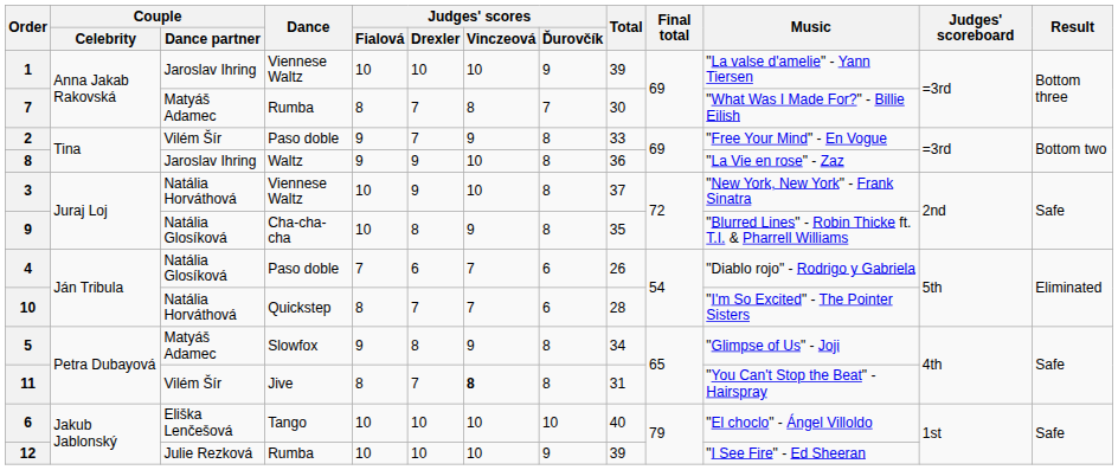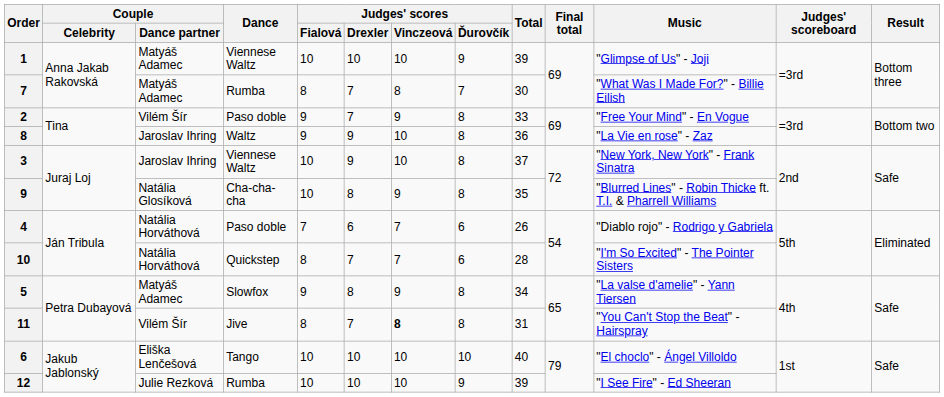 <table class="wikitable">
 <tr>
 <th rowspan="3">Order</th>
 <th colspan="2" rowspan="2">Couple</th>
 <th rowspan="3">Dance</th>
 <th colspan="4">Judges' scores</th>
 <th rowspan="3">Total</th>
 <th rowspan="3">Final total</th>
 <th rowspan="3">Music</th>
 <th rowspan="3">Judges' scoreboard</th>
 <th rowspan="3">Result</th>
 </tr>
 <tr>
 <th rowspan="2">Fialová</th>
 <th rowspan="2">Drexler</th>
 <th rowspan="2">Vinczeová</th>
 <th rowspan="2">Ďurovčík</th>
 </tr>
 <tr>
 <th>Celebrity</th>
 <th>Dance partner</th>
 </tr>
 <tr>
 <th>1</th>
 <td rowspan="2">Anna Jakab Rakovská</td>
-<td>Jaroslav Ihring</td>
+<td>Matyáš Adamec</td>
 <td>Viennese Waltz</td>
 <td>10</td>
 <td>10</td>
 <td>10</td>
 <td>9</td>
 <td>39</td>
 <td rowspan="2">69</td>
-<td>"<a href='#'>La valse d'amelie</a>" - <a href='#'>Yann Tiersen</a></td>
+<td>"<a href='#'>Glimpse of Us</a>" - <a href='#'>Joji</a></td>
 <td rowspan="2">=3rd</td>
 <td rowspan="2">Bottom three</td>
 </tr>
 <tr>
 <th>7</th>
 <td>Matyáš Adamec</td>
 <td>Rumba</td>
 <td>8</td>
 <td>7</td>
 <td>8</td>
 <td>7</td>
 <td>30</td>
 <td>"<a href='#'>What Was I Made For?</a>" - <a href='#'>Billie Eilish</a></td>
 </tr>
 <tr>
 <th>2</th>
 <td rowspan="2">Tina</td>
 <td>Vilém Šír</td>
 <td>Paso doble</td>
 <td>9</td>
 <td>7</td>
 <td>9</td>
 <td>8</td>
 <td>33</td>
 <td rowspan="2">69</td>
 <td>"<a href='#'>Free Your Mind</a>" - <a href='#'>En Vogue</a></td>
 <td rowspan="2">=3rd</td>
 <td rowspan="2">Bottom two</td>
 </tr>
 <tr>
 <th>8</th>
 <td>Jaroslav Ihring</td>
 <td>Waltz</td>
 <td>9</td>
 <td>9</td>
 <td>10</td>
 <td>8</td>
 <td>36</td>
 <td>"<a href='#'>La Vie en rose</a>" - <a href='#'>Zaz</a></td>
 </tr>
 <tr>
 <th>3</th>
 <td rowspan="2">Juraj Loj</td>
-<td>Natália Horváthová</td>
+<td>Jaroslav Ihring</td>
 <td>Viennese Waltz</td>
 <td>10</td>
 <td>9</td>
 <td>10</td>
 <td>8</td>
 <td>37</td>
 <td rowspan="2">72</td>
 <td>"<a href='#'>New York, New York</a>" - <a href='#'>Frank Sinatra</a></td>
 <td rowspan="2">2nd</td>
 <td rowspan="2">Safe</td>
 </tr>
 <tr>
 <th>9</th>
 <td>Natália Glosíková</td>
 <td>Cha-cha-cha</td>
 <td>10</td>
 <td>8</td>
 <td>9</td>
 <td>8</td>
 <td>35</td>
 <td>"<a href='#'>Blurred Lines</a>" - <a href='#'>Robin Thicke</a> ft. <a href='#'>T.I.</a> & <a href='#'>Pharrell Williams</a></td>
 </tr>
 <tr>
 <th>4</th>
 <td rowspan="2">Ján Tribula</td>
-<td>Natália Glosíková</td>
+<td>Natália Horváthová</td>
 <td>Paso doble</td>
 <td>7</td>
 <td>6</td>
 <td>7</td>
 <td>6</td>
 <td>26</td>
 <td rowspan="2">54</td>
 <td>"Diablo rojo" - <a href='#'>Rodrigo y Gabriela</a></td>
 <td rowspan="2">5th</td>
 <td rowspan="2">Eliminated</td>
 </tr>
 <tr>
 <th>10</th>
 <td>Natália Horváthová</td>
 <td>Quickstep</td>
 <td>8</td>
 <td>7</td>
 <td>7</td>
 <td>6</td>
 <td>28</td>
 <td>"<a href='#'>I'm So Excited</a>" - <a href='#'>The Pointer Sisters</a></td>
 </tr>
 <tr>
 <th>5</th>
 <td rowspan="2">Petra Dubayová</td>
 <td>Matyáš Adamec</td>
 <td>Slowfox</td>
 <td>9</td>
 <td>8</td>
 <td>9</td>
 <td>8</td>
 <td>34</td>
 <td rowspan="2">65</td>
-<td>"<a href='#'>Glimpse of Us</a>" - <a href='#'>Joji</a></td>
+<td>"<a href='#'>La valse d'amelie</a>" - <a href='#'>Yann Tiersen</a></td>
 <td rowspan="2">4th</td>
 <td rowspan="2">Safe</td>
 </tr>
 <tr>
 <th>11</th>
 <td>Vilém Šír</td>
 <td>Jive</td>
 <td>8</td>
 <td>7</td>
 <td><strong>8</strong></td>
 <td>8</td>
 <td>31</td>
 <td>"<a href='#'>You Can't Stop the Beat</a>" - <a href='#'>Hairspray</a></td>
 </tr>
 <tr>
 <th>6</th>
 <td rowspan="2">Jakub Jablonský</td>
 <td>Eliška Lenčešová</td>
 <td>Tango</td>
 <td>10</td>
 <td>10</td>
 <td>10</td>
 <td>10</td>
 <td>40</td>
 <td rowspan="2">79</td>
 <td>"<a href='#'>El choclo</a>" - <a href='#'>Ángel Villoldo</a></td>
 <td rowspan="2">1st</td>
 <td rowspan="2">Safe</td>
 </tr>
 <tr>
 <th>12</th>
 <td>Julie Rezková</td>
 <td>Rumba</td>
 <td>10</td>
 <td>10</td>
 <td>10</td>
 <td>9</td>
 <td>39</td>
 <td>"<a href='#'>I See Fire</a>" - <a href='#'>Ed Sheeran</a></td>
 </tr>
 </table>
